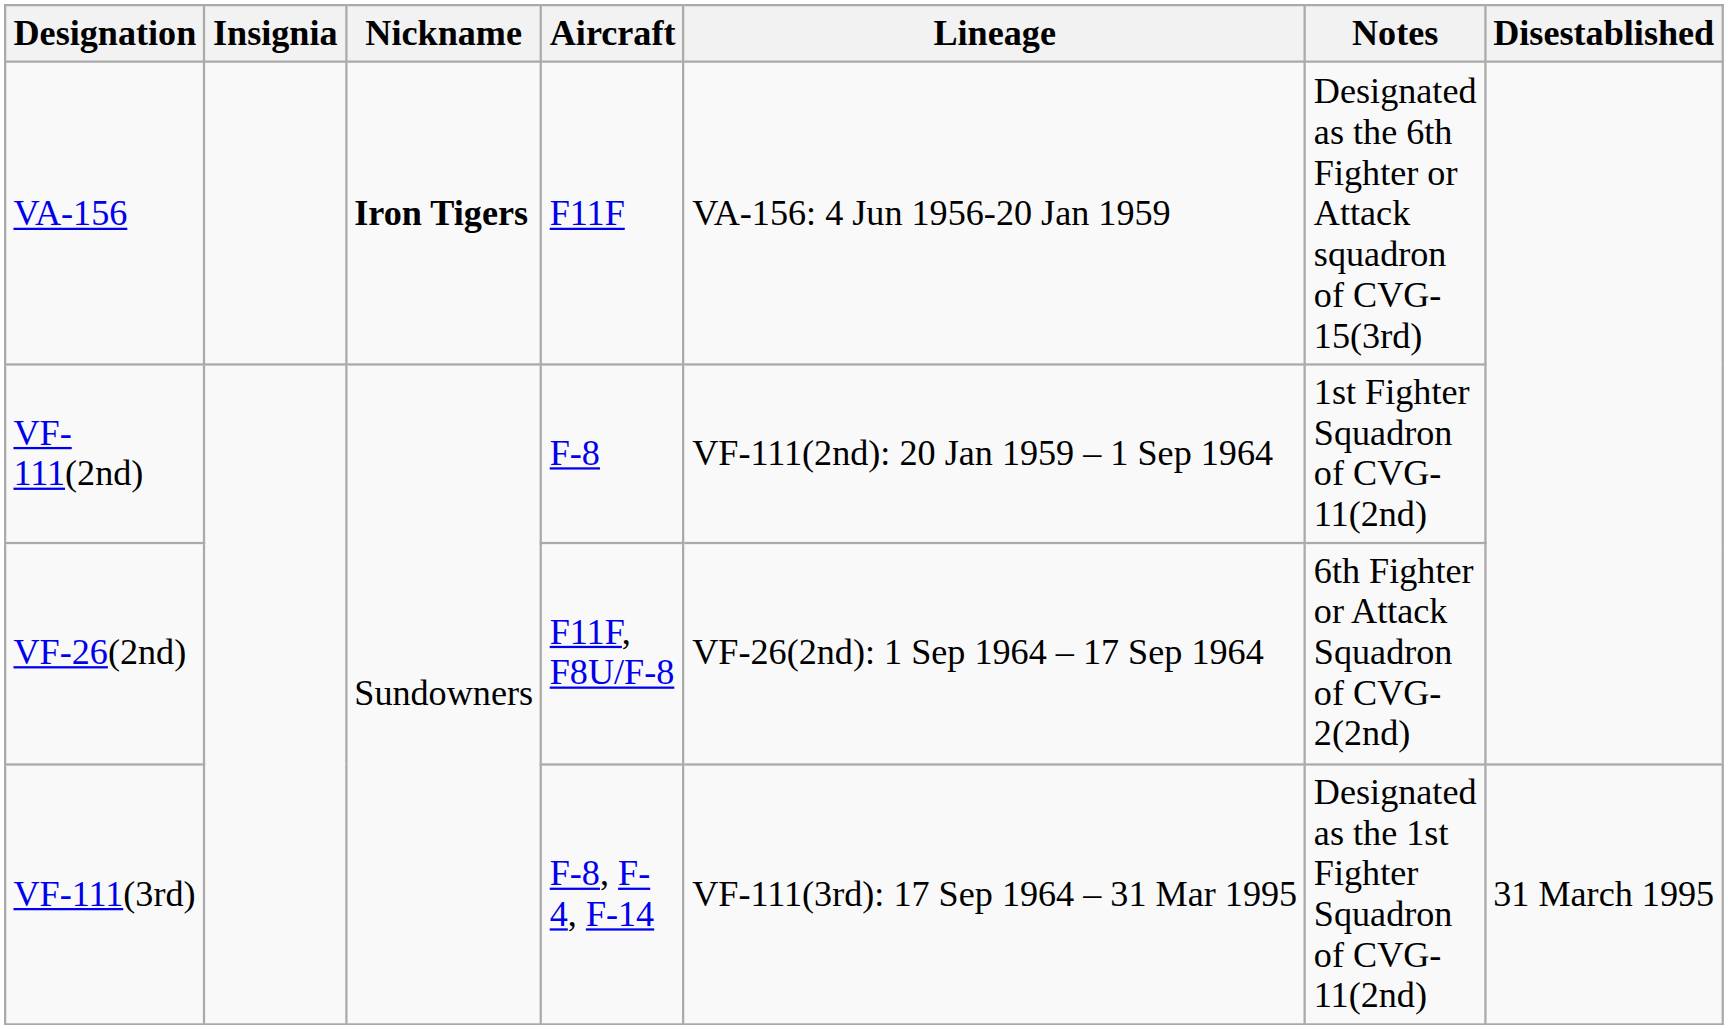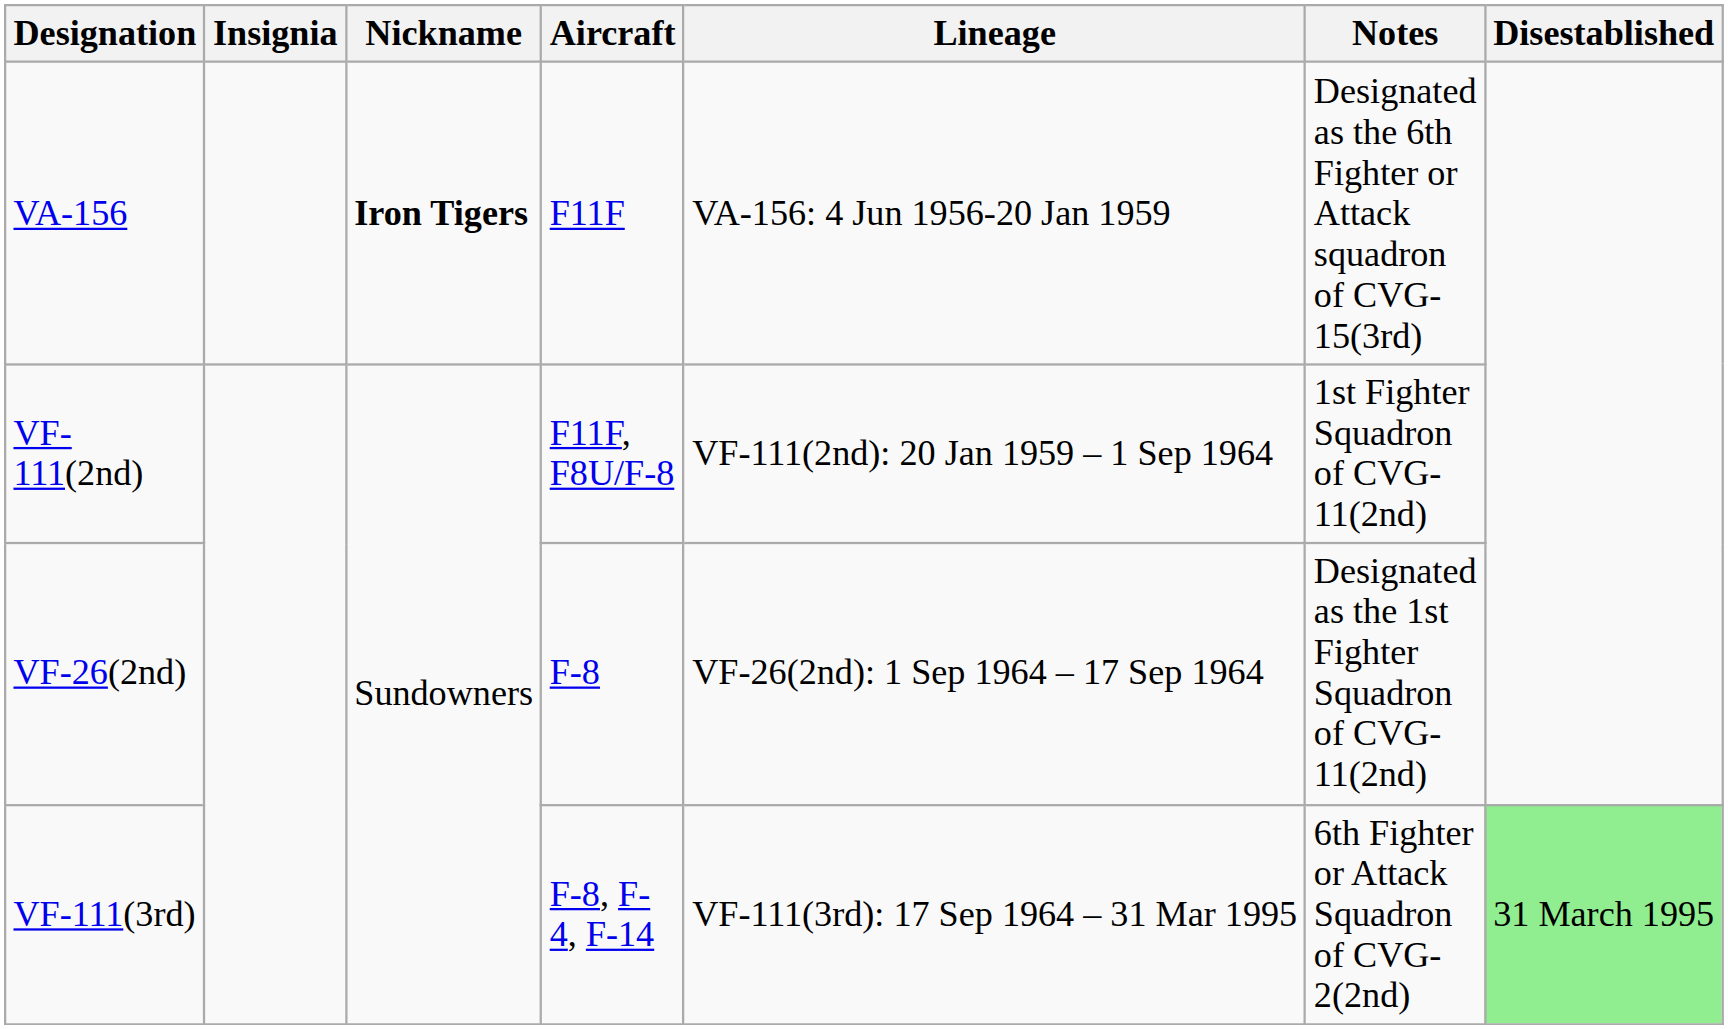 <table class="wikitable">
 <tr>
 <th>Designation</th>
 <th>Insignia</th>
 <th>Nickname</th>
 <th>Aircraft</th>
 <th>Lineage</th>
 <th>Notes</th>
 <th>Disestablished</th>
 </tr>
 <tr>
 <td><a href='#'>VA-156</a></td>
 <td></td>
 <td><strong>Iron Tigers</strong></td>
 <td><a href='#'>F11F</a></td>
 <td>VA-156: 4 Jun 1956-20 Jan 1959</td>
 <td>Designated as the 6th Fighter or Attack squadron of CVG-15(3rd)</td>
 </tr>
 <tr>
 <td><a href='#'>VF-111</a>(2nd)</td>
 <td Rowspan="3"></td>
 <td Rowspan="3">Sundowners</td>
-<td><a href='#'>F-8</a></td>
+<td><a href='#'>F11F</a>, <a href='#'>F8U/F-8</a></td>
 <td>VF-111(2nd): 20 Jan 1959 – 1 Sep 1964</td>
 <td>1st Fighter Squadron of CVG-11(2nd)</td>
 </tr>
 <tr>
 <td><a href='#'>VF-26</a>(2nd)</td>
-<td><a href='#'>F11F</a>, <a href='#'>F8U/F-8</a></td>
+<td><a href='#'>F-8</a></td>
 <td>VF-26(2nd): 1 Sep 1964 – 17 Sep 1964</td>
-<td>6th Fighter or Attack Squadron of CVG-2(2nd)</td>
+<td>Designated as the 1st Fighter Squadron of CVG-11(2nd)</td>
 </tr>
 <tr>
 <td><a href='#'>VF-111</a>(3rd)</td>
 <td><a href='#'>F-8</a>, <a href='#'>F-4</a>, <a href='#'>F-14</a></td>
 <td style="white-space: nowrap;">VF-111(3rd): 17 Sep 1964 – 31 Mar 1995</td>
-<td>Designated as the 1st Fighter Squadron of CVG-11(2nd)</td>
-<td>31 March 1995</td>
+<td>6th Fighter or Attack Squadron of CVG-2(2nd)</td>
+<td style="background: lightgreen;">31 March 1995</td>
 </tr>
 </table>
